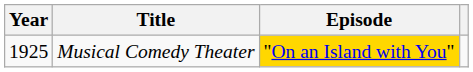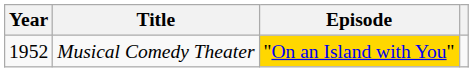 <table class="wikitable">
 <tr>
 <th>Year</th>
 <th>Title</th>
 <th>Episode</th>
 <th></th>
 </tr>
 <tr>
-<td>1925</td>
+<td>1952</td>
 <td><em>Musical Comedy Theater</em></td>
 <td style="background: gold;">"<a href='#'>On an Island with You</a>"</td>
 <td></td>
 </tr>
 </table>
